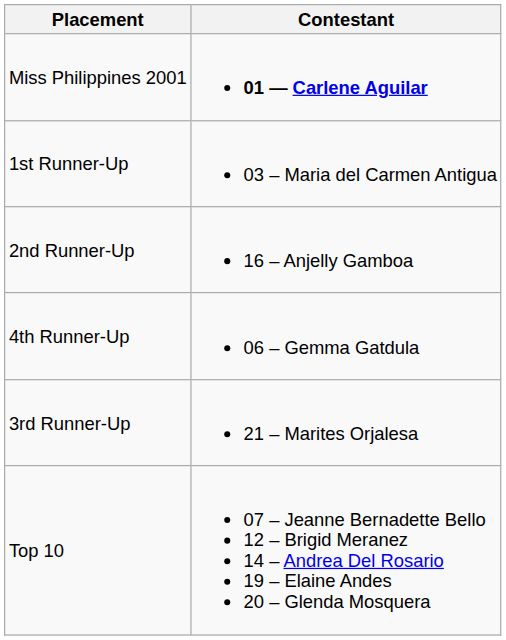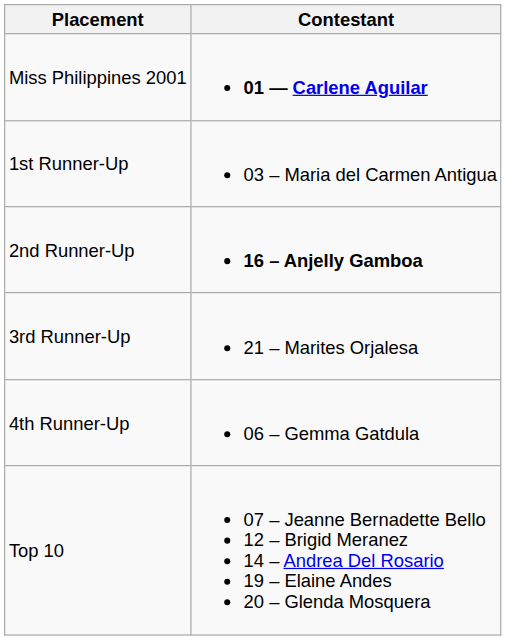 <table class="wikitable sortable" style="font-size: 95%;">
 <tr>
 <th>Placement</th>
 <th>Contestant</th>
 </tr>
 <tr>
 <td>Miss Philippines 2001</td>
 <td><strong><br><ul><li>01 — <a href='#'>Carlene Aguilar</a></li></ul></strong></td>
 </tr>
 <tr>
 <td>1st Runner-Up</td>
 <td><br><ul><li>03 – Maria del Carmen Antigua</li></ul></td>
 </tr>
 <tr>
 <td>2nd Runner-Up</td>
-<td><br><ul><li>16 – Anjelly Gamboa</li></ul></td>
+<td><strong><br><ul><li>16 – Anjelly Gamboa</li></ul></strong></td>
+</tr>
+<tr>
+<td>3rd Runner-Up</td>
+<td><br><ul><li>21 – Marites Orjalesa</li></ul></td>
 </tr>
 <tr>
 <td>4th Runner-Up</td>
 <td><br><ul><li>06 – Gemma Gatdula</li></ul></td>
 </tr>
 <tr>
-<td>3rd Runner-Up</td>
-<td><br><ul><li>21 – Marites Orjalesa</li></ul></td>
-</tr>
-<tr>
 <td>Top 10</td>
 <td><br><ul><li>07 – Jeanne Bernadette Bello</li><li>12 – Brigid Meranez</li><li>14 – <a href='#'>Andrea Del Rosario</a></li><li>19 – Elaine Andes</li><li>20 – Glenda Mosquera</li></ul></td>
 </tr>
 </table>
